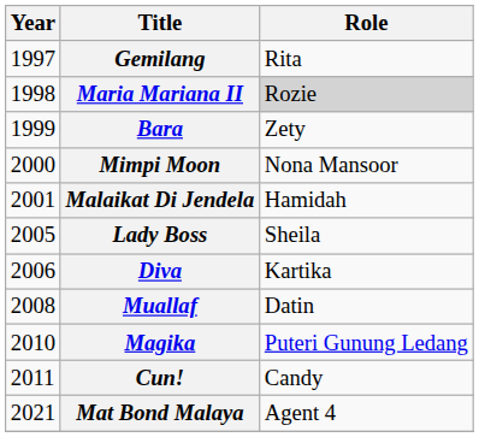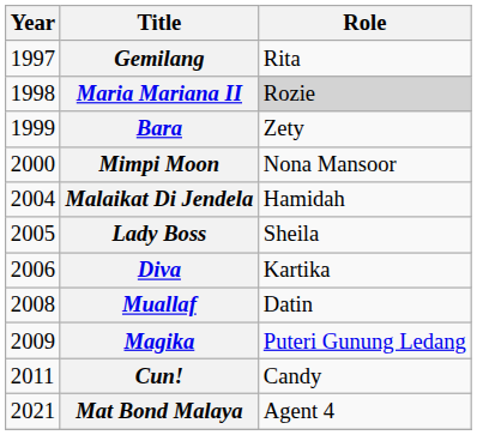 <table class="wikitable">
 <tr>
 <th>Year</th>
 <th>Title</th>
 <th>Role</th>
 </tr>
 <tr>
 <td>1997</td>
 <th><em>Gemilang</em></th>
 <td>Rita</td>
 </tr>
 <tr>
 <td>1998</td>
 <th><em><a href='#'>Maria Mariana II</a></em></th>
 <td style="background: lightgrey;">Rozie</td>
 </tr>
 <tr>
 <td>1999</td>
 <th><em><a href='#'>Bara</a></em></th>
 <td>Zety</td>
 </tr>
 <tr>
 <td>2000</td>
 <th><em>Mimpi Moon</em></th>
 <td>Nona Mansoor</td>
 </tr>
 <tr>
-<td>2001</td>
+<td>2004</td>
 <th><em>Malaikat Di Jendela</em></th>
 <td>Hamidah</td>
 </tr>
 <tr>
 <td>2005</td>
 <th><em>Lady Boss</em></th>
 <td>Sheila</td>
 </tr>
 <tr>
 <td>2006</td>
 <th><em><a href='#'>Diva</a></em></th>
 <td>Kartika</td>
 </tr>
 <tr>
 <td>2008</td>
 <th><em><a href='#'>Muallaf</a></em></th>
 <td>Datin</td>
 </tr>
 <tr>
-<td>2010</td>
+<td>2009</td>
 <th><em><a href='#'>Magika</a></em></th>
 <td><a href='#'>Puteri Gunung Ledang</a></td>
 </tr>
 <tr>
 <td>2011</td>
 <th><em>Cun!</em></th>
 <td>Candy</td>
 </tr>
 <tr>
 <td>2021</td>
 <th><em>Mat Bond Malaya</em></th>
 <td>Agent 4</td>
 </tr>
 <tr>
 </tr>
 </table>
